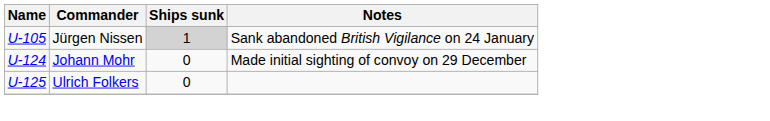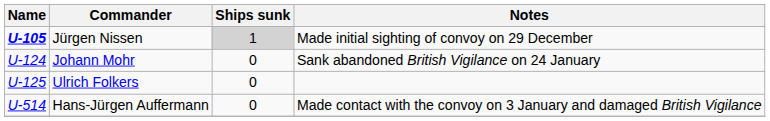 <table class="wikitable sortable">
 <tr>
 <th>Name</th>
 <th>Commander</th>
 <th>Ships sunk</th>
 <th class="unsortable">Notes</th>
 </tr>
 <tr>
-<td><a href='#'><em>U-105</em></a></td>
+<td><strong><a href='#'><em>U-105</em></a></strong></td>
 <td>Jürgen Nissen</td>
 <td align="center" style="background: lightgrey;">1</td>
-<td>Sank abandoned <em>British Vigilance</em> on 24 January</td>
+<td>Made initial sighting of convoy on 29 December</td>
 </tr>
 <tr>
 <td><a href='#'><em>U-124</em></a></td>
 <td><a href='#'>Johann Mohr</a></td>
 <td align="center">0</td>
-<td>Made initial sighting of convoy on 29 December</td>
+<td>Sank abandoned <em>British Vigilance</em> on 24 January</td>
 </tr>
 <tr>
 <td><a href='#'><em>U-125</em></a></td>
 <td><a href='#'>Ulrich Folkers</a></td>
 <td align="center">0</td>
 <td></td>
 </tr>
 <tr>
+<td><a href='#'><em>U-514</em></a></td>
+<td>Hans-Jürgen Auffermann</td>
+<td align="center">0</td>
+<td>Made contact with the convoy on 3 January and damaged <em>British Vigilance</em></td>
+</tr>
+<tr>
 </tr>
 </table>
